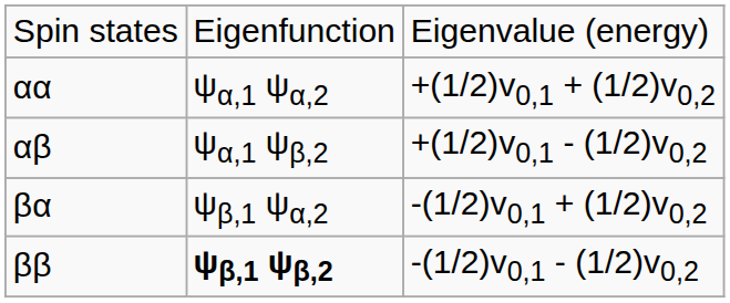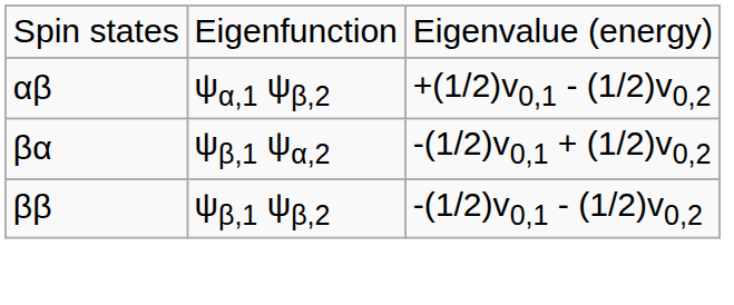 <table class="wikitable">
 <tr>
 <td>Spin states</td>
 <td>Eigenfunction</td>
 <td>Eigenvalue (energy)</td>
-</tr>
-<tr>
-<td>αα</td>
-<td>ψ<sub>α,1</sub> ψ<sub>α,2</sub></td>
-<td>+(1/2)v<sub>0,1</sub> + (1/2)v<sub>0,2</sub></td>
 </tr>
 <tr>
 <td>αβ</td>
 <td>ψ<sub>α,1</sub> ψ<sub>β,2</sub></td>
 <td>+(1/2)v<sub>0,1</sub> - (1/2)v<sub>0,2</sub></td>
 </tr>
 <tr>
 <td>βα</td>
 <td>ψ<sub>β,1</sub> ψ<sub>α,2</sub></td>
 <td>-(1/2)v<sub>0,1</sub> + (1/2)v<sub>0,2</sub></td>
 </tr>
 <tr>
 <td>ββ</td>
-<td><strong>ψ<sub>β,1</sub> ψ<sub>β,2</sub></strong></td>
+<td>ψ<sub>β,1</sub> ψ<sub>β,2</sub></td>
 <td>-(1/2)v<sub>0,1</sub> - (1/2)v<sub>0,2</sub></td>
 </tr>
 </table>
